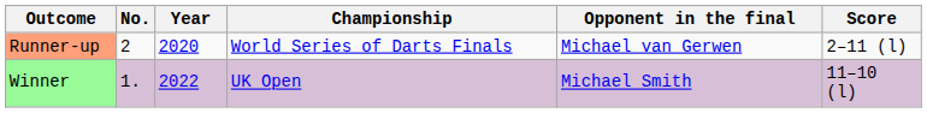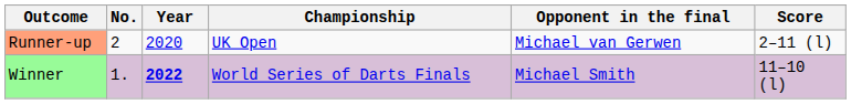 <table class="sortable wikitable">
 <tr>
 <th style="width:80px;">Outcome</th>
 <th style="width:20px;">No.</th>
 <th style="width:50px;">Year</th>
 <th style="width:250px;">Championship</th>
 <th style="width:200px;">Opponent in the final</th>
 <th style="width:70px;">Score</th>
 </tr>
 <tr>
 <td style="background:#ffa07a">Runner-up</td>
 <td>2</td>
 <td><a href='#'>2020</a></td>
-<td><a href='#'>World Series of Darts Finals</a></td>
+<td><a href='#'>UK Open</a></td>
 <td> <a href='#'>Michael van Gerwen</a></td>
 <td>2–11 (l)</td>
 </tr>
 <tr style="background:thistle;">
 <td style="background:#98FB98">Winner</td>
 <td>1.</td>
-<td><a href='#'>2022</a></td>
-<td><a href='#'>UK Open</a></td>
+<td><strong><a href='#'>2022</a></strong></td>
+<td><a href='#'>World Series of Darts Finals</a></td>
 <td> <a href='#'>Michael Smith</a></td>
 <td>11–10  (l)</td>
 </tr>
 </table>
